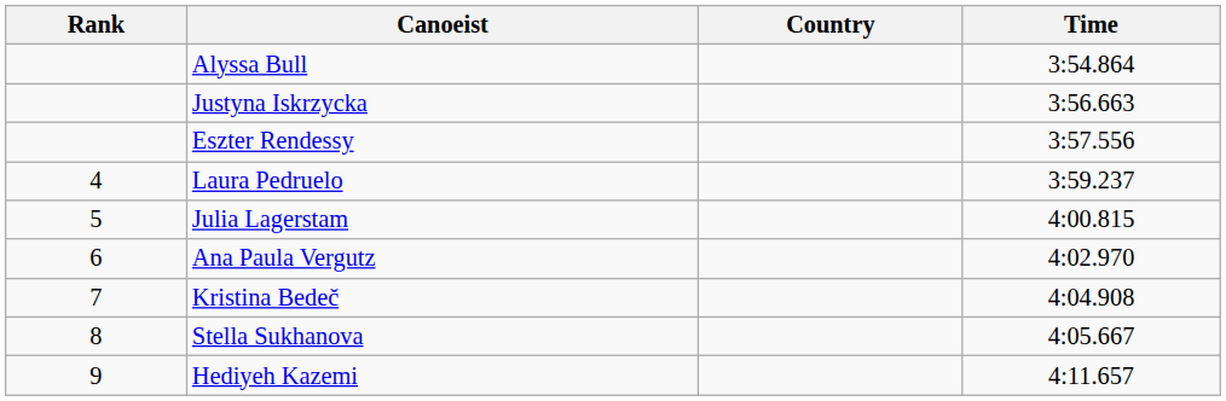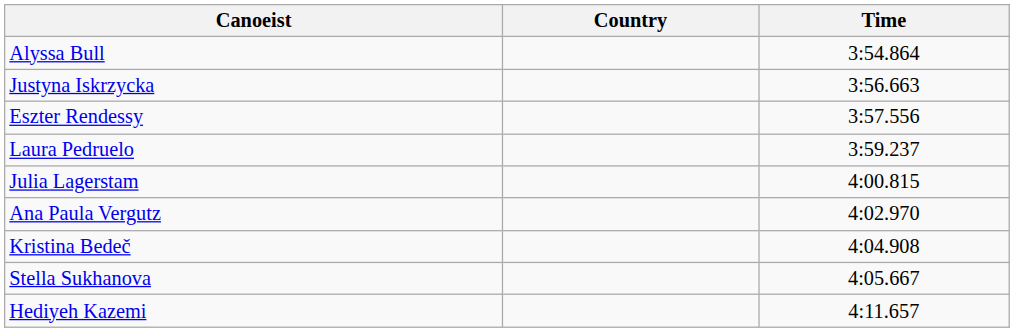 <table class="wikitable" style="text-align:center;width: 50%">
 <tr>
-<th>Rank</th>
 <th>Canoeist</th>
 <th>Country</th>
 <th>Time</th>
 </tr>
 <tr>
-<td></td>
 <td align="left"><a href='#'>Alyssa Bull</a></td>
 <td align="left"></td>
 <td>3:54.864</td>
 </tr>
 <tr>
-<td></td>
 <td align="left"><a href='#'>Justyna Iskrzycka</a></td>
 <td align="left"></td>
 <td>3:56.663</td>
 </tr>
 <tr>
-<td></td>
 <td align="left"><a href='#'>Eszter Rendessy</a></td>
 <td align="left"></td>
 <td>3:57.556</td>
 </tr>
 <tr>
-<td>4</td>
 <td align="left"><a href='#'>Laura Pedruelo</a></td>
 <td align="left"></td>
 <td>3:59.237</td>
 </tr>
 <tr>
-<td>5</td>
 <td align="left"><a href='#'>Julia Lagerstam</a></td>
 <td align="left"></td>
 <td>4:00.815</td>
 </tr>
 <tr>
-<td>6</td>
 <td align="left"><a href='#'>Ana Paula Vergutz</a></td>
 <td align="left"></td>
 <td>4:02.970</td>
 </tr>
 <tr>
-<td>7</td>
 <td align="left"><a href='#'>Kristina Bedeč</a></td>
 <td align="left"></td>
 <td>4:04.908</td>
 </tr>
 <tr>
-<td>8</td>
 <td align="left"><a href='#'>Stella Sukhanova</a></td>
 <td align="left"></td>
 <td>4:05.667</td>
 </tr>
 <tr>
-<td>9</td>
 <td align="left"><a href='#'>Hediyeh Kazemi</a></td>
 <td align="left"></td>
 <td>4:11.657</td>
 </tr>
 </table>
